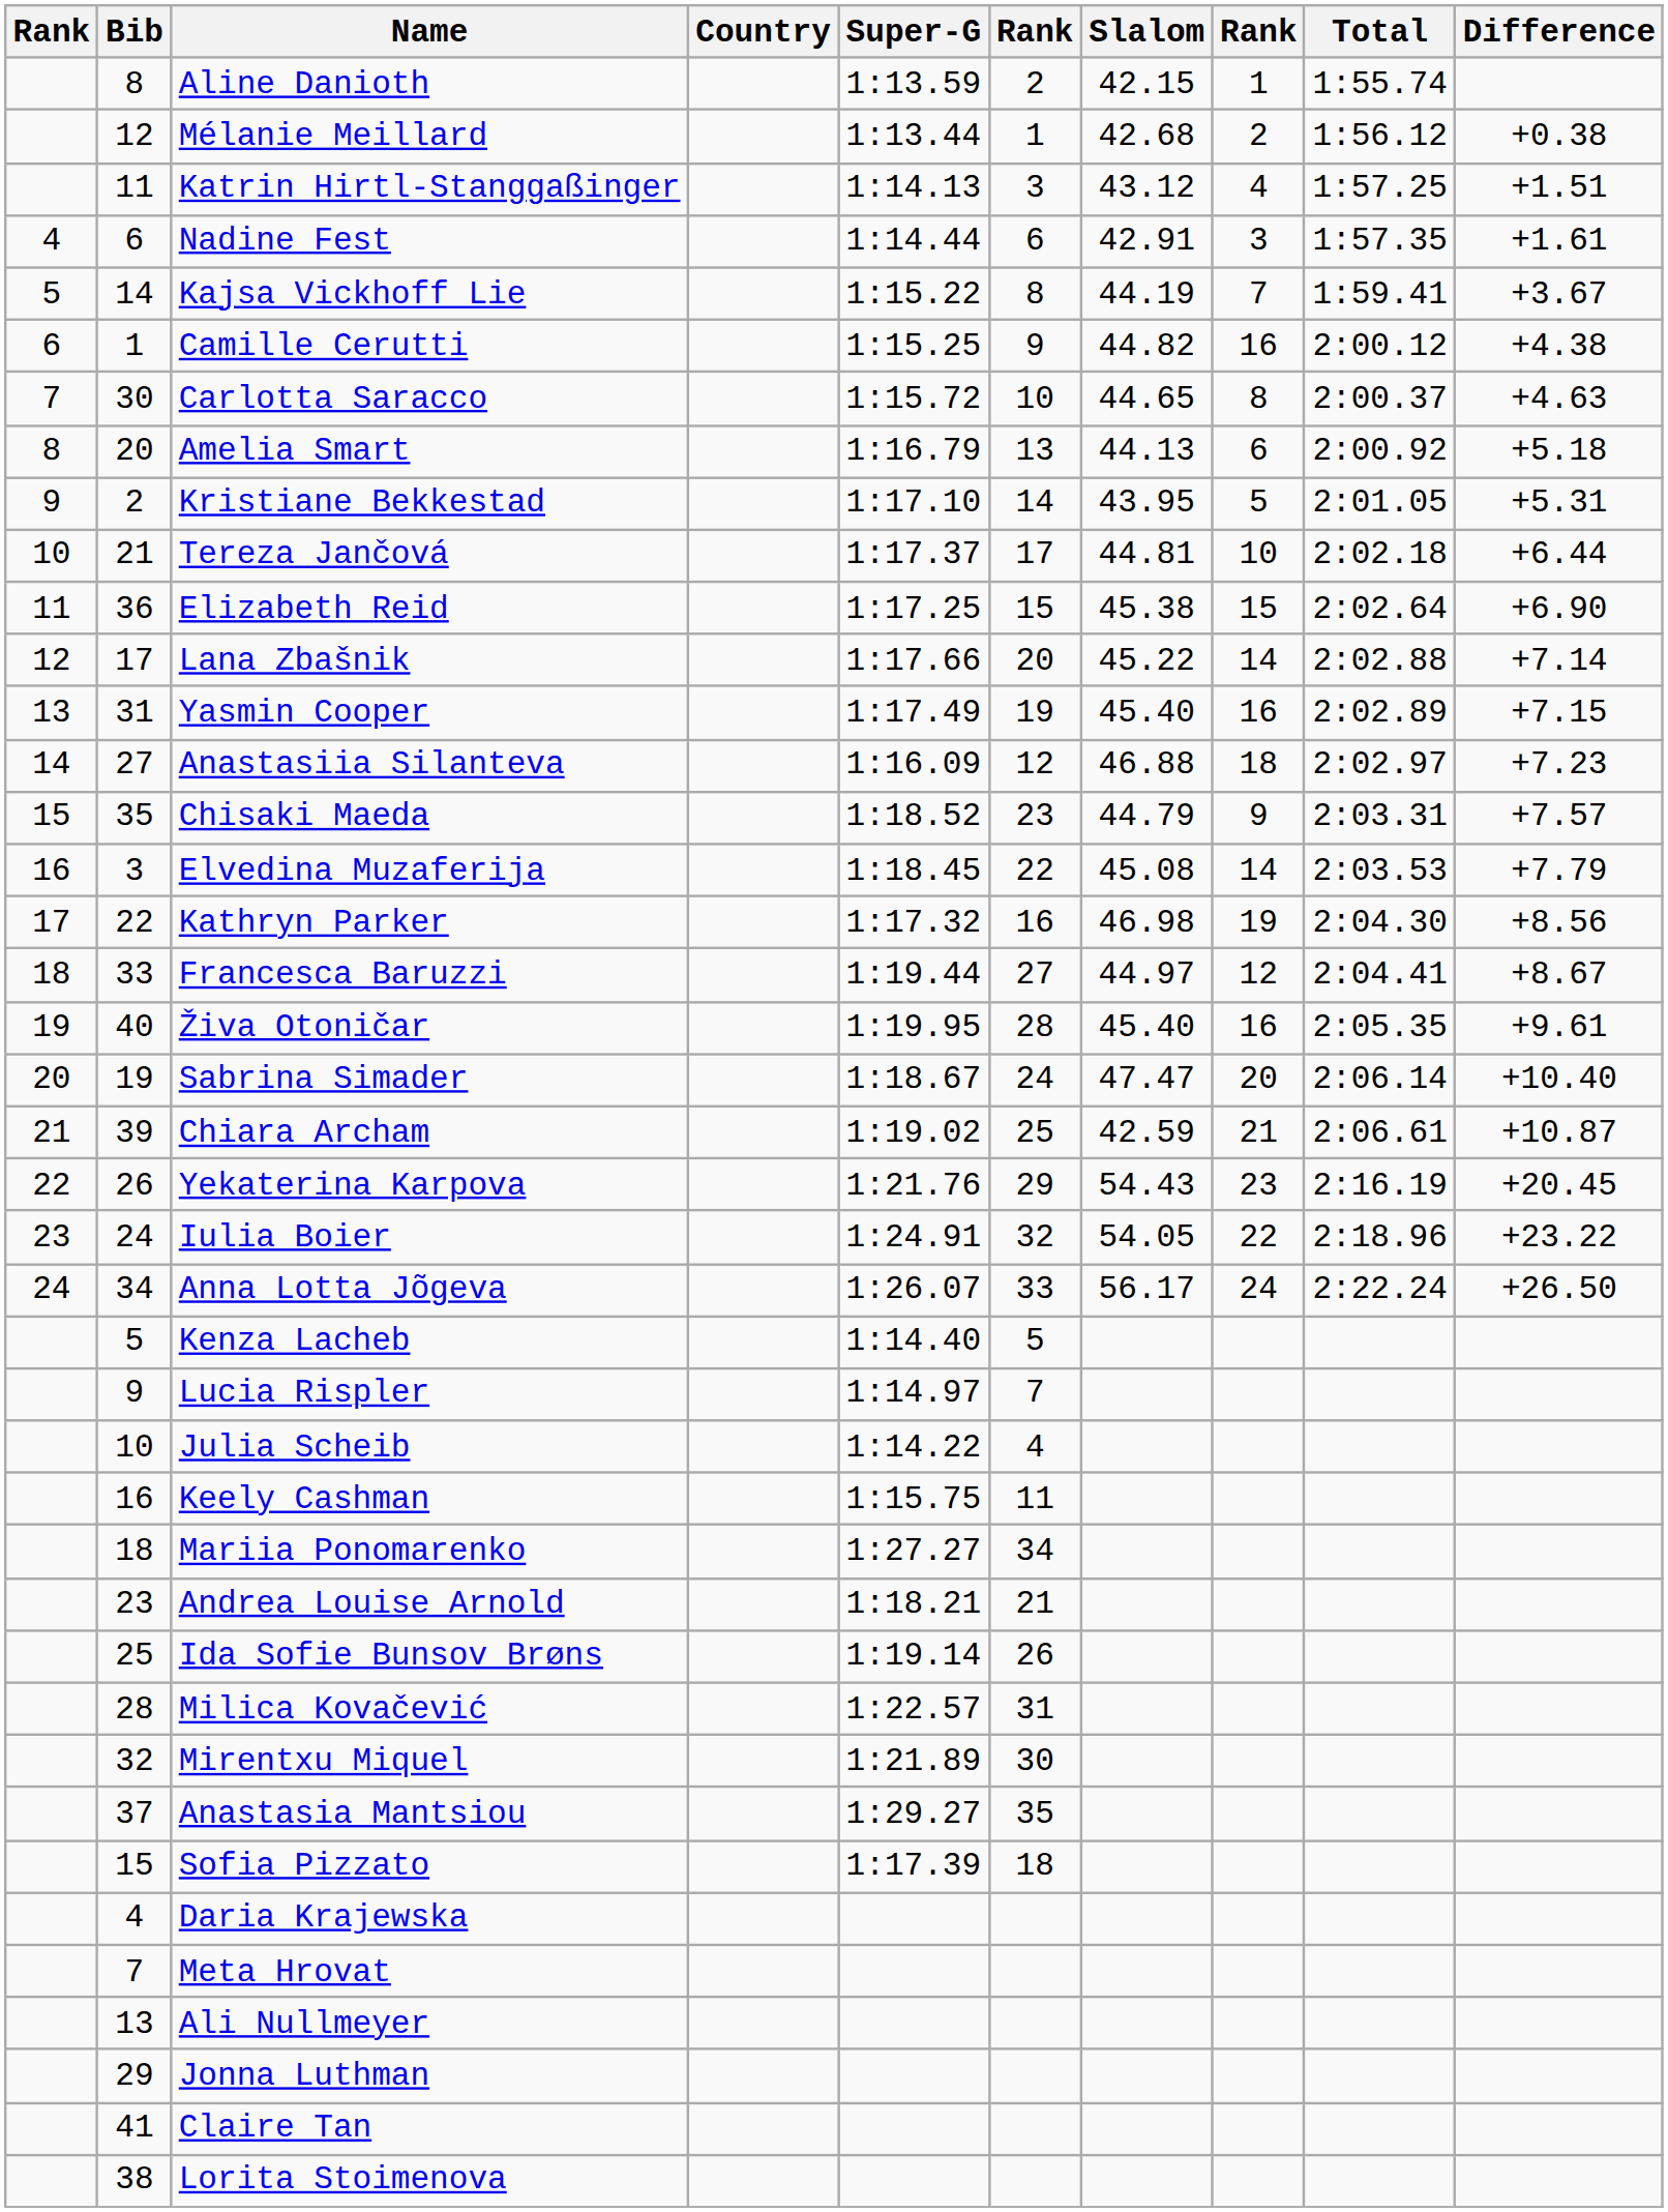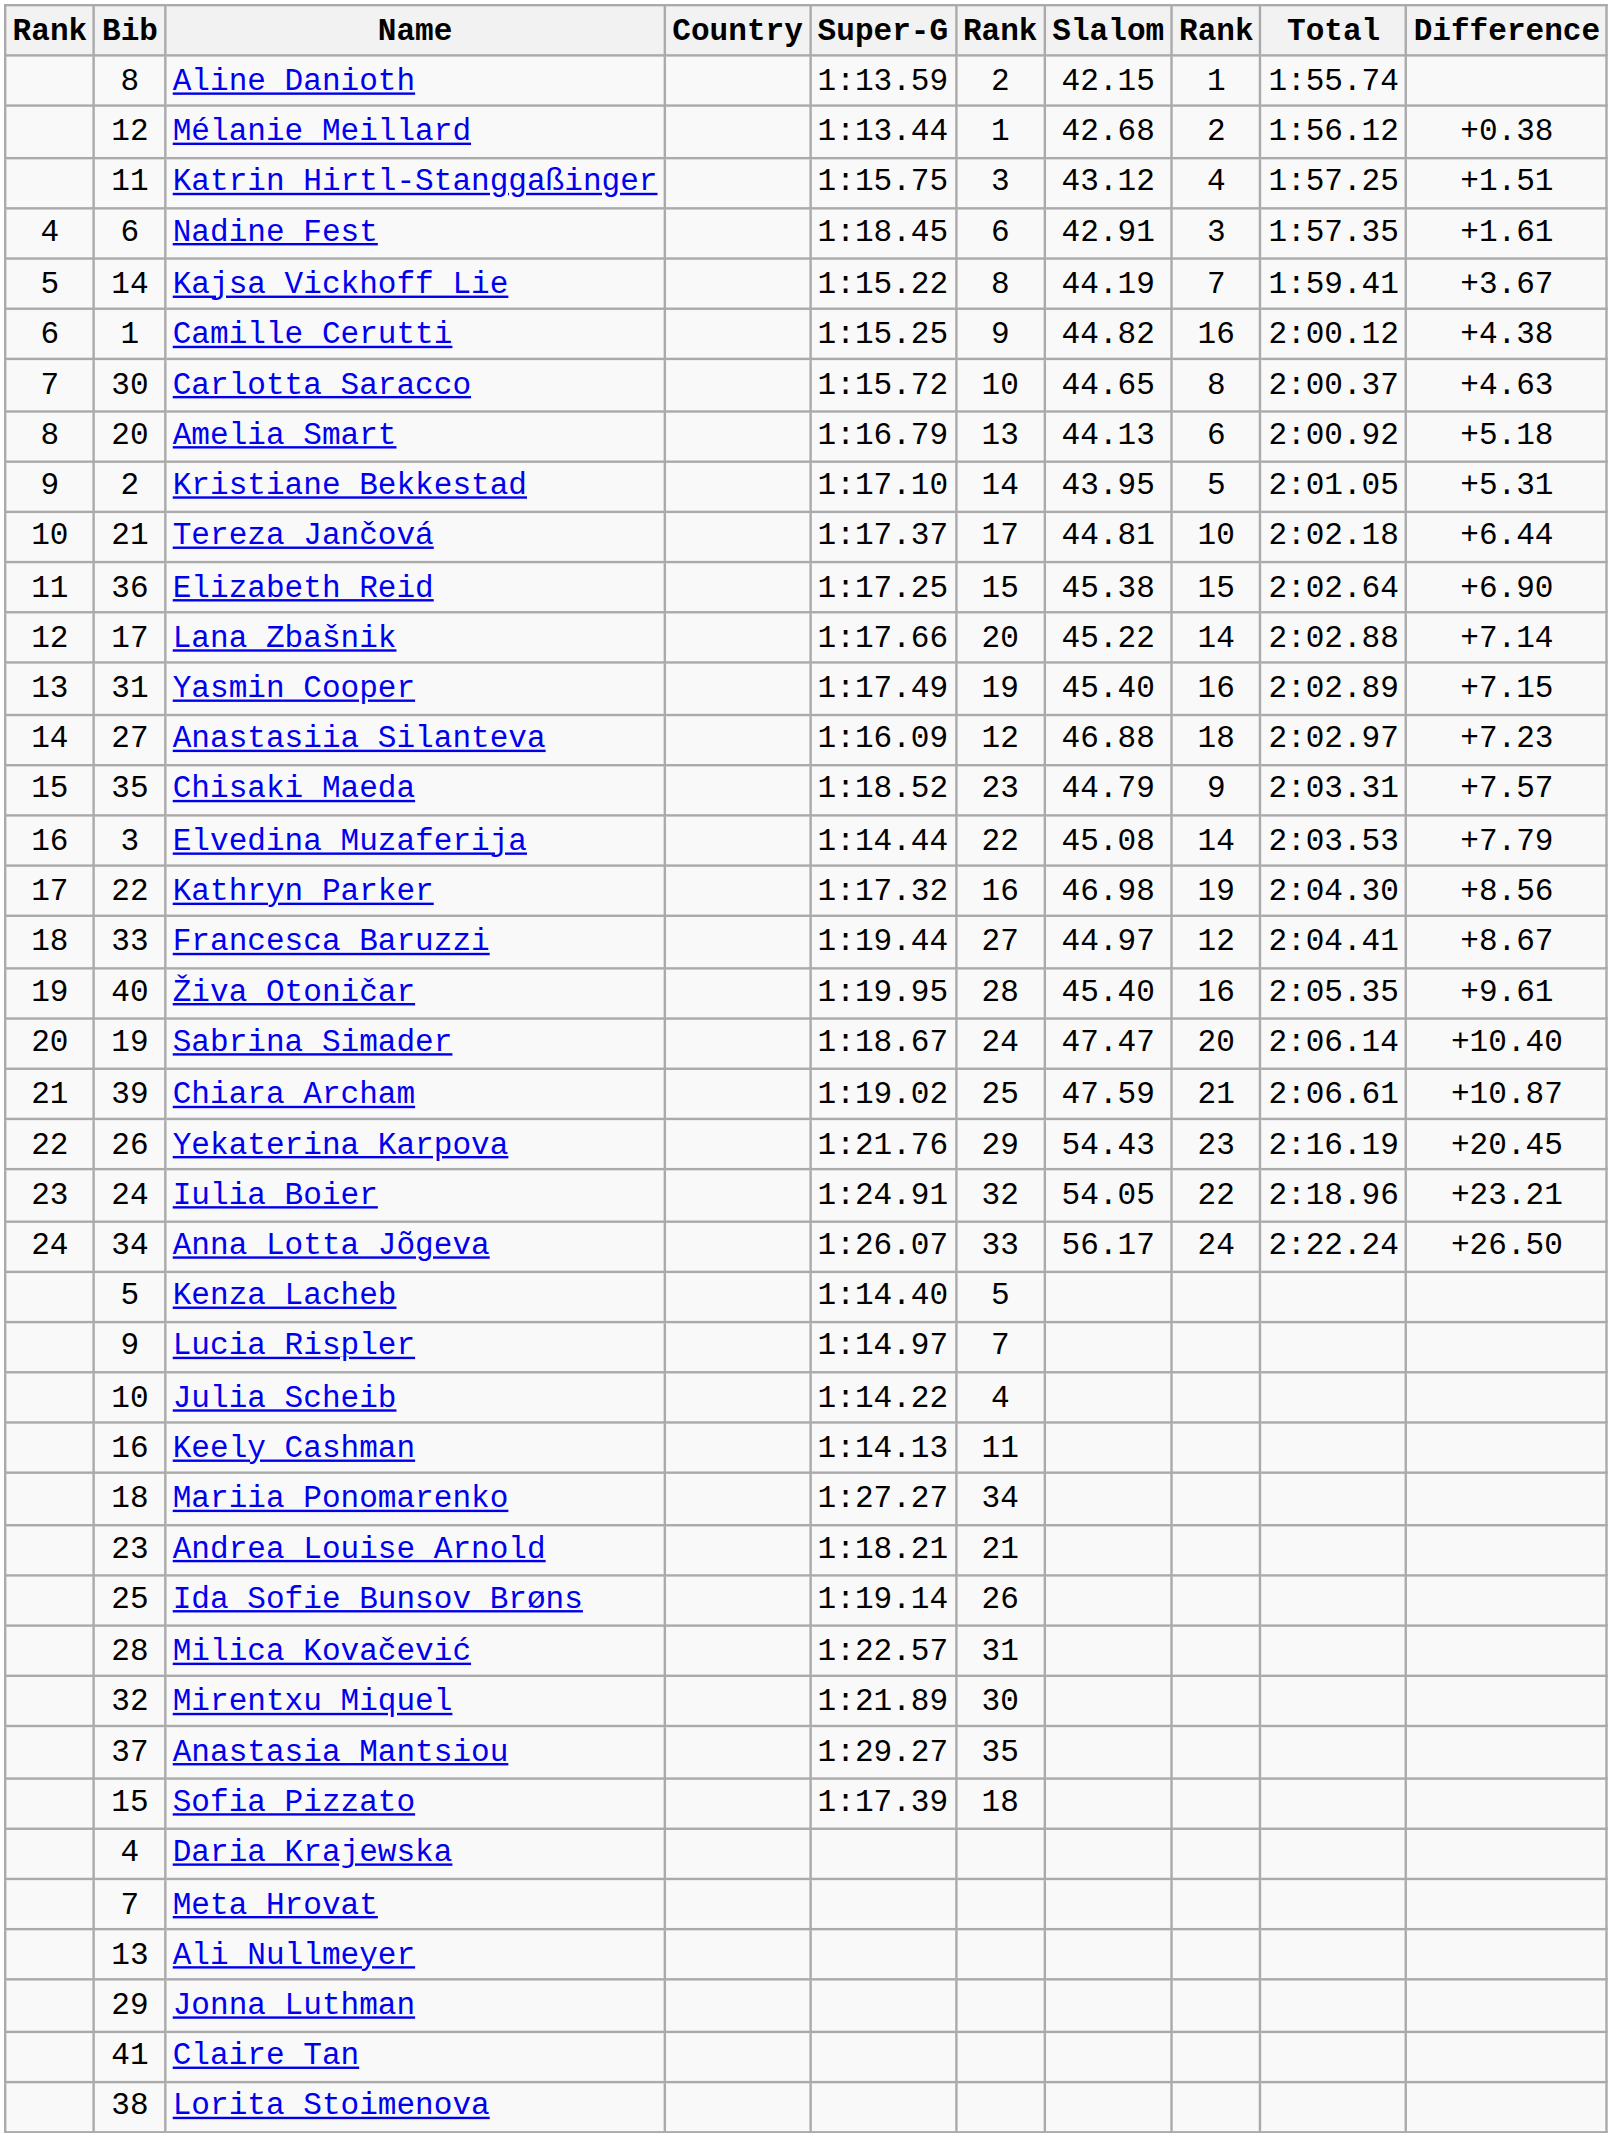 <table class="wikitable sortable" style="text-align:center">
 <tr>
 <th>Rank</th>
 <th>Bib</th>
 <th>Name</th>
 <th>Country</th>
 <th>Super-G</th>
 <th>Rank</th>
 <th>Slalom</th>
 <th>Rank</th>
 <th>Total</th>
 <th>Difference</th>
 </tr>
 <tr>
 <td></td>
 <td>8</td>
 <td align=left><a href='#'>Aline Danioth</a></td>
 <td align=left></td>
 <td>1:13.59</td>
 <td>2</td>
 <td>42.15</td>
 <td>1</td>
 <td>1:55.74</td>
 <td></td>
 </tr>
 <tr>
 <td></td>
 <td>12</td>
 <td align=left><a href='#'>Mélanie Meillard</a></td>
 <td align=left></td>
 <td>1:13.44</td>
 <td>1</td>
 <td>42.68</td>
 <td>2</td>
 <td>1:56.12</td>
 <td>+0.38</td>
 </tr>
 <tr>
 <td></td>
 <td>11</td>
 <td align=left><a href='#'>Katrin Hirtl-Stanggaßinger</a></td>
 <td align=left></td>
-<td>1:14.13</td>
+<td>1:15.75</td>
 <td>3</td>
 <td>43.12</td>
 <td>4</td>
 <td>1:57.25</td>
 <td>+1.51</td>
 </tr>
 <tr>
 <td>4</td>
 <td>6</td>
 <td align=left><a href='#'>Nadine Fest</a></td>
 <td align=left></td>
-<td>1:14.44</td>
+<td>1:18.45</td>
 <td>6</td>
 <td>42.91</td>
 <td>3</td>
 <td>1:57.35</td>
 <td>+1.61</td>
 </tr>
 <tr>
 <td>5</td>
 <td>14</td>
 <td align=left><a href='#'>Kajsa Vickhoff Lie</a></td>
 <td align=left></td>
 <td>1:15.22</td>
 <td>8</td>
 <td>44.19</td>
 <td>7</td>
 <td>1:59.41</td>
 <td>+3.67</td>
 </tr>
 <tr>
 <td>6</td>
 <td>1</td>
 <td align=left><a href='#'>Camille Cerutti</a></td>
 <td align=left></td>
 <td>1:15.25</td>
 <td>9</td>
 <td>44.82</td>
 <td>16</td>
 <td>2:00.12</td>
 <td>+4.38</td>
 </tr>
 <tr>
 <td>7</td>
 <td>30</td>
 <td align=left><a href='#'>Carlotta Saracco</a></td>
 <td align=left></td>
 <td>1:15.72</td>
 <td>10</td>
 <td>44.65</td>
 <td>8</td>
 <td>2:00.37</td>
 <td>+4.63</td>
 </tr>
 <tr>
 <td>8</td>
 <td>20</td>
 <td align=left><a href='#'>Amelia Smart</a></td>
 <td align=left></td>
 <td>1:16.79</td>
 <td>13</td>
 <td>44.13</td>
 <td>6</td>
 <td>2:00.92</td>
 <td>+5.18</td>
 </tr>
 <tr>
 <td>9</td>
 <td>2</td>
 <td align=left><a href='#'>Kristiane Bekkestad</a></td>
 <td align=left></td>
 <td>1:17.10</td>
 <td>14</td>
 <td>43.95</td>
 <td>5</td>
 <td>2:01.05</td>
 <td>+5.31</td>
 </tr>
 <tr>
 <td>10</td>
 <td>21</td>
 <td align=left><a href='#'>Tereza Jančová</a></td>
 <td align=left></td>
 <td>1:17.37</td>
 <td>17</td>
 <td>44.81</td>
 <td>10</td>
 <td>2:02.18</td>
 <td>+6.44</td>
 </tr>
 <tr>
 <td>11</td>
 <td>36</td>
 <td align=left><a href='#'>Elizabeth Reid</a></td>
 <td align=left></td>
 <td>1:17.25</td>
 <td>15</td>
 <td>45.38</td>
 <td>15</td>
 <td>2:02.64</td>
 <td>+6.90</td>
 </tr>
 <tr>
 <td>12</td>
 <td>17</td>
 <td align=left><a href='#'>Lana Zbašnik</a></td>
 <td align=left></td>
 <td>1:17.66</td>
 <td>20</td>
 <td>45.22</td>
 <td>14</td>
 <td>2:02.88</td>
 <td>+7.14</td>
 </tr>
 <tr>
 <td>13</td>
 <td>31</td>
 <td align=left><a href='#'>Yasmin Cooper</a></td>
 <td align=left></td>
 <td>1:17.49</td>
 <td>19</td>
 <td>45.40</td>
 <td>16</td>
 <td>2:02.89</td>
 <td>+7.15</td>
 </tr>
 <tr>
 <td>14</td>
 <td>27</td>
 <td align=left><a href='#'>Anastasiia Silanteva</a></td>
 <td align=left></td>
 <td>1:16.09</td>
 <td>12</td>
 <td>46.88</td>
 <td>18</td>
 <td>2:02.97</td>
 <td>+7.23</td>
 </tr>
 <tr>
 <td>15</td>
 <td>35</td>
 <td align=left><a href='#'>Chisaki Maeda</a></td>
 <td align=left></td>
 <td>1:18.52</td>
 <td>23</td>
 <td>44.79</td>
 <td>9</td>
 <td>2:03.31</td>
 <td>+7.57</td>
 </tr>
 <tr>
 <td>16</td>
 <td>3</td>
 <td align=left><a href='#'>Elvedina Muzaferija</a></td>
 <td align=left></td>
-<td>1:18.45</td>
+<td>1:14.44</td>
 <td>22</td>
 <td>45.08</td>
 <td>14</td>
 <td>2:03.53</td>
 <td>+7.79</td>
 </tr>
 <tr>
 <td>17</td>
 <td>22</td>
 <td align=left><a href='#'>Kathryn Parker</a></td>
 <td align=left></td>
 <td>1:17.32</td>
 <td>16</td>
 <td>46.98</td>
 <td>19</td>
 <td>2:04.30</td>
 <td>+8.56</td>
 </tr>
 <tr>
 <td>18</td>
 <td>33</td>
 <td align=left><a href='#'>Francesca Baruzzi</a></td>
 <td align=left></td>
 <td>1:19.44</td>
 <td>27</td>
 <td>44.97</td>
 <td>12</td>
 <td>2:04.41</td>
 <td>+8.67</td>
 </tr>
 <tr>
 <td>19</td>
 <td>40</td>
 <td align=left><a href='#'>Živa Otoničar</a></td>
 <td align=left></td>
 <td>1:19.95</td>
 <td>28</td>
 <td>45.40</td>
 <td>16</td>
 <td>2:05.35</td>
 <td>+9.61</td>
 </tr>
 <tr>
 <td>20</td>
 <td>19</td>
 <td align=left><a href='#'>Sabrina Simader</a></td>
 <td align=left></td>
 <td>1:18.67</td>
 <td>24</td>
 <td>47.47</td>
 <td>20</td>
 <td>2:06.14</td>
 <td>+10.40</td>
 </tr>
 <tr>
 <td>21</td>
 <td>39</td>
 <td align=left><a href='#'>Chiara Archam</a></td>
 <td align=left></td>
 <td>1:19.02</td>
 <td>25</td>
-<td>42.59</td>
+<td>47.59</td>
 <td>21</td>
 <td>2:06.61</td>
 <td>+10.87</td>
 </tr>
 <tr>
 <td>22</td>
 <td>26</td>
 <td align=left><a href='#'>Yekaterina Karpova</a></td>
 <td align=left></td>
 <td>1:21.76</td>
 <td>29</td>
 <td>54.43</td>
 <td>23</td>
 <td>2:16.19</td>
 <td>+20.45</td>
 </tr>
 <tr>
 <td>23</td>
 <td>24</td>
 <td align=left><a href='#'>Iulia Boier</a></td>
 <td align=left></td>
 <td>1:24.91</td>
 <td>32</td>
 <td>54.05</td>
 <td>22</td>
 <td>2:18.96</td>
-<td>+23.22</td>
+<td>+23.21</td>
 </tr>
 <tr>
 <td>24</td>
 <td>34</td>
 <td align=left><a href='#'>Anna Lotta Jõgeva</a></td>
 <td align=left></td>
 <td>1:26.07</td>
 <td>33</td>
 <td>56.17</td>
 <td>24</td>
 <td>2:22.24</td>
 <td>+26.50</td>
 </tr>
 <tr>
 <td></td>
 <td>5</td>
 <td align=left><a href='#'>Kenza Lacheb</a></td>
 <td align=left></td>
 <td>1:14.40</td>
 <td>5</td>
 <td></td>
 <td></td>
 <td></td>
 <td></td>
 </tr>
 <tr>
 <td></td>
 <td>9</td>
 <td align=left><a href='#'>Lucia Rispler</a></td>
 <td align=left></td>
 <td>1:14.97</td>
 <td>7</td>
 <td></td>
 <td></td>
 <td></td>
 <td></td>
 </tr>
 <tr>
 <td></td>
 <td>10</td>
 <td align=left><a href='#'>Julia Scheib</a></td>
 <td align=left></td>
 <td>1:14.22</td>
 <td>4</td>
 <td></td>
 <td></td>
 <td></td>
 <td></td>
 </tr>
 <tr>
 <td></td>
 <td>16</td>
 <td align=left><a href='#'>Keely Cashman</a></td>
 <td align=left></td>
-<td>1:15.75</td>
+<td>1:14.13</td>
 <td>11</td>
 <td></td>
 <td></td>
 <td></td>
 <td></td>
 </tr>
 <tr>
 <td></td>
 <td>18</td>
 <td align=left><a href='#'>Mariia Ponomarenko</a></td>
 <td align=left></td>
 <td>1:27.27</td>
 <td>34</td>
 <td></td>
 <td></td>
 <td></td>
 <td></td>
 </tr>
 <tr>
 <td></td>
 <td>23</td>
 <td align=left><a href='#'>Andrea Louise Arnold</a></td>
 <td align=left></td>
 <td>1:18.21</td>
 <td>21</td>
 <td></td>
 <td></td>
 <td></td>
 <td></td>
 </tr>
 <tr>
 <td></td>
 <td>25</td>
 <td align=left><a href='#'>Ida Sofie Bunsov Brøns</a></td>
 <td align=left></td>
 <td>1:19.14</td>
 <td>26</td>
 <td></td>
 <td></td>
 <td></td>
 <td></td>
 </tr>
 <tr>
 <td></td>
 <td>28</td>
 <td align=left><a href='#'>Milica Kovačević</a></td>
 <td align=left></td>
 <td>1:22.57</td>
 <td>31</td>
 <td></td>
 <td></td>
 <td></td>
 <td></td>
 </tr>
 <tr>
 <td></td>
 <td>32</td>
 <td align=left><a href='#'>Mirentxu Miquel</a></td>
 <td align=left></td>
 <td>1:21.89</td>
 <td>30</td>
 <td></td>
 <td></td>
 <td></td>
 <td></td>
 </tr>
 <tr>
 <td></td>
 <td>37</td>
 <td align=left><a href='#'>Anastasia Mantsiou</a></td>
 <td align=left></td>
 <td>1:29.27</td>
 <td>35</td>
 <td></td>
 <td></td>
 <td></td>
 <td></td>
 </tr>
 <tr>
 <td></td>
 <td>15</td>
 <td align=left><a href='#'>Sofia Pizzato</a></td>
 <td align=left></td>
 <td>1:17.39</td>
 <td>18</td>
 <td></td>
 <td></td>
 <td></td>
 <td></td>
 </tr>
 <tr>
 <td></td>
 <td>4</td>
 <td align=left><a href='#'>Daria Krajewska</a></td>
 <td align=left></td>
 <td></td>
 <td></td>
 <td></td>
 <td></td>
 <td></td>
 <td></td>
 </tr>
 <tr>
 <td></td>
 <td>7</td>
 <td align=left><a href='#'>Meta Hrovat</a></td>
 <td align=left></td>
 <td></td>
 <td></td>
 <td></td>
 <td></td>
 <td></td>
 <td></td>
 </tr>
 <tr>
 <td></td>
 <td>13</td>
 <td align=left><a href='#'>Ali Nullmeyer</a></td>
 <td align=left></td>
 <td></td>
 <td></td>
 <td></td>
 <td></td>
 <td></td>
 <td></td>
 </tr>
 <tr>
 <td></td>
 <td>29</td>
 <td align=left><a href='#'>Jonna Luthman</a></td>
 <td align=left></td>
 <td></td>
 <td></td>
 <td></td>
 <td></td>
 <td></td>
 <td></td>
 </tr>
 <tr>
 <td></td>
 <td>41</td>
 <td align=left><a href='#'>Claire Tan</a></td>
 <td align=left></td>
 <td></td>
 <td></td>
 <td></td>
 <td></td>
 <td></td>
 <td></td>
 </tr>
 <tr>
 <td></td>
 <td>38</td>
 <td align=left><a href='#'>Lorita Stoimenova</a></td>
 <td align=left></td>
 <td></td>
 <td></td>
 <td></td>
 <td></td>
 <td></td>
 <td></td>
 </tr>
 </table>
